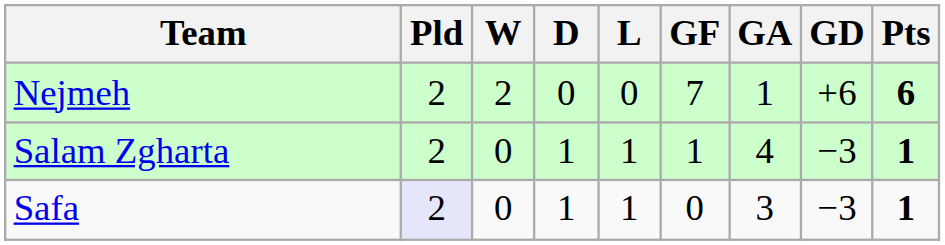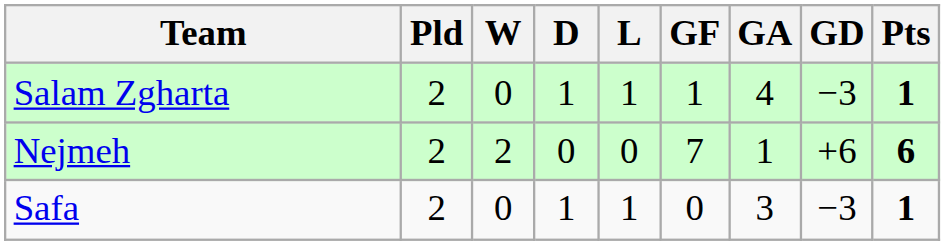 <table class="wikitable" style="text-align: center;">
 <tr>
 <th width=165>Team</th>
 <th width=20>Pld</th>
 <th width=20>W</th>
 <th width=20>D</th>
 <th width=20>L</th>
 <th width=20>GF</th>
 <th width=20>GA</th>
 <th width=20>GD</th>
 <th width=20>Pts</th>
 </tr>
 <tr bgcolor = ccffcc>
+<td style="text-align:left;"> <a href='#'>Salam Zgharta</a></td>
+<td>2</td>
+<td>0</td>
+<td>1</td>
+<td>1</td>
+<td>1</td>
+<td>4</td>
+<td>−3</td>
+<td><strong>1</strong></td>
+</tr>
+<tr bgcolor = ccffcc>
 <td style="text-align:left;"> <a href='#'>Nejmeh</a></td>
 <td>2</td>
 <td>2</td>
 <td>0</td>
 <td>0</td>
 <td>7</td>
 <td>1</td>
 <td>+6</td>
 <td><strong>6</strong></td>
 </tr>
-<tr bgcolor = ccffcc>
-<td style="text-align:left;"> <a href='#'>Salam Zgharta</a></td>
-<td>2</td>
-<td>0</td>
-<td>1</td>
-<td>1</td>
-<td>1</td>
-<td>4</td>
-<td>−3</td>
-<td><strong>1</strong></td>
-</tr>
 <tr>
 <td style="text-align:left;"> <a href='#'>Safa</a></td>
-<td style="background: lavender;">2</td>
+<td>2</td>
 <td>0</td>
 <td>1</td>
 <td>1</td>
 <td>0</td>
 <td>3</td>
 <td>−3</td>
 <td><strong>1</strong></td>
 </tr>
 </table>
